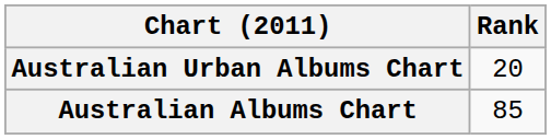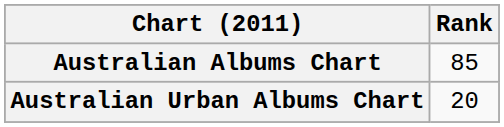 <table class="wikitable sortable plainrowheaders" style="text-align:center">
 <tr>
 <th scope="col">Chart (2011)</th>
 <th scope="col">Rank</th>
 </tr>
 <tr>
+<th scope="row">Australian Albums Chart</th>
+<td>85</td>
+</tr>
+<tr>
 <th scope="row">Australian Urban Albums Chart</th>
 <td>20</td>
 </tr>
-<tr>
-<th scope="row">Australian Albums Chart</th>
-<td>85</td>
-</tr>
 </table>
